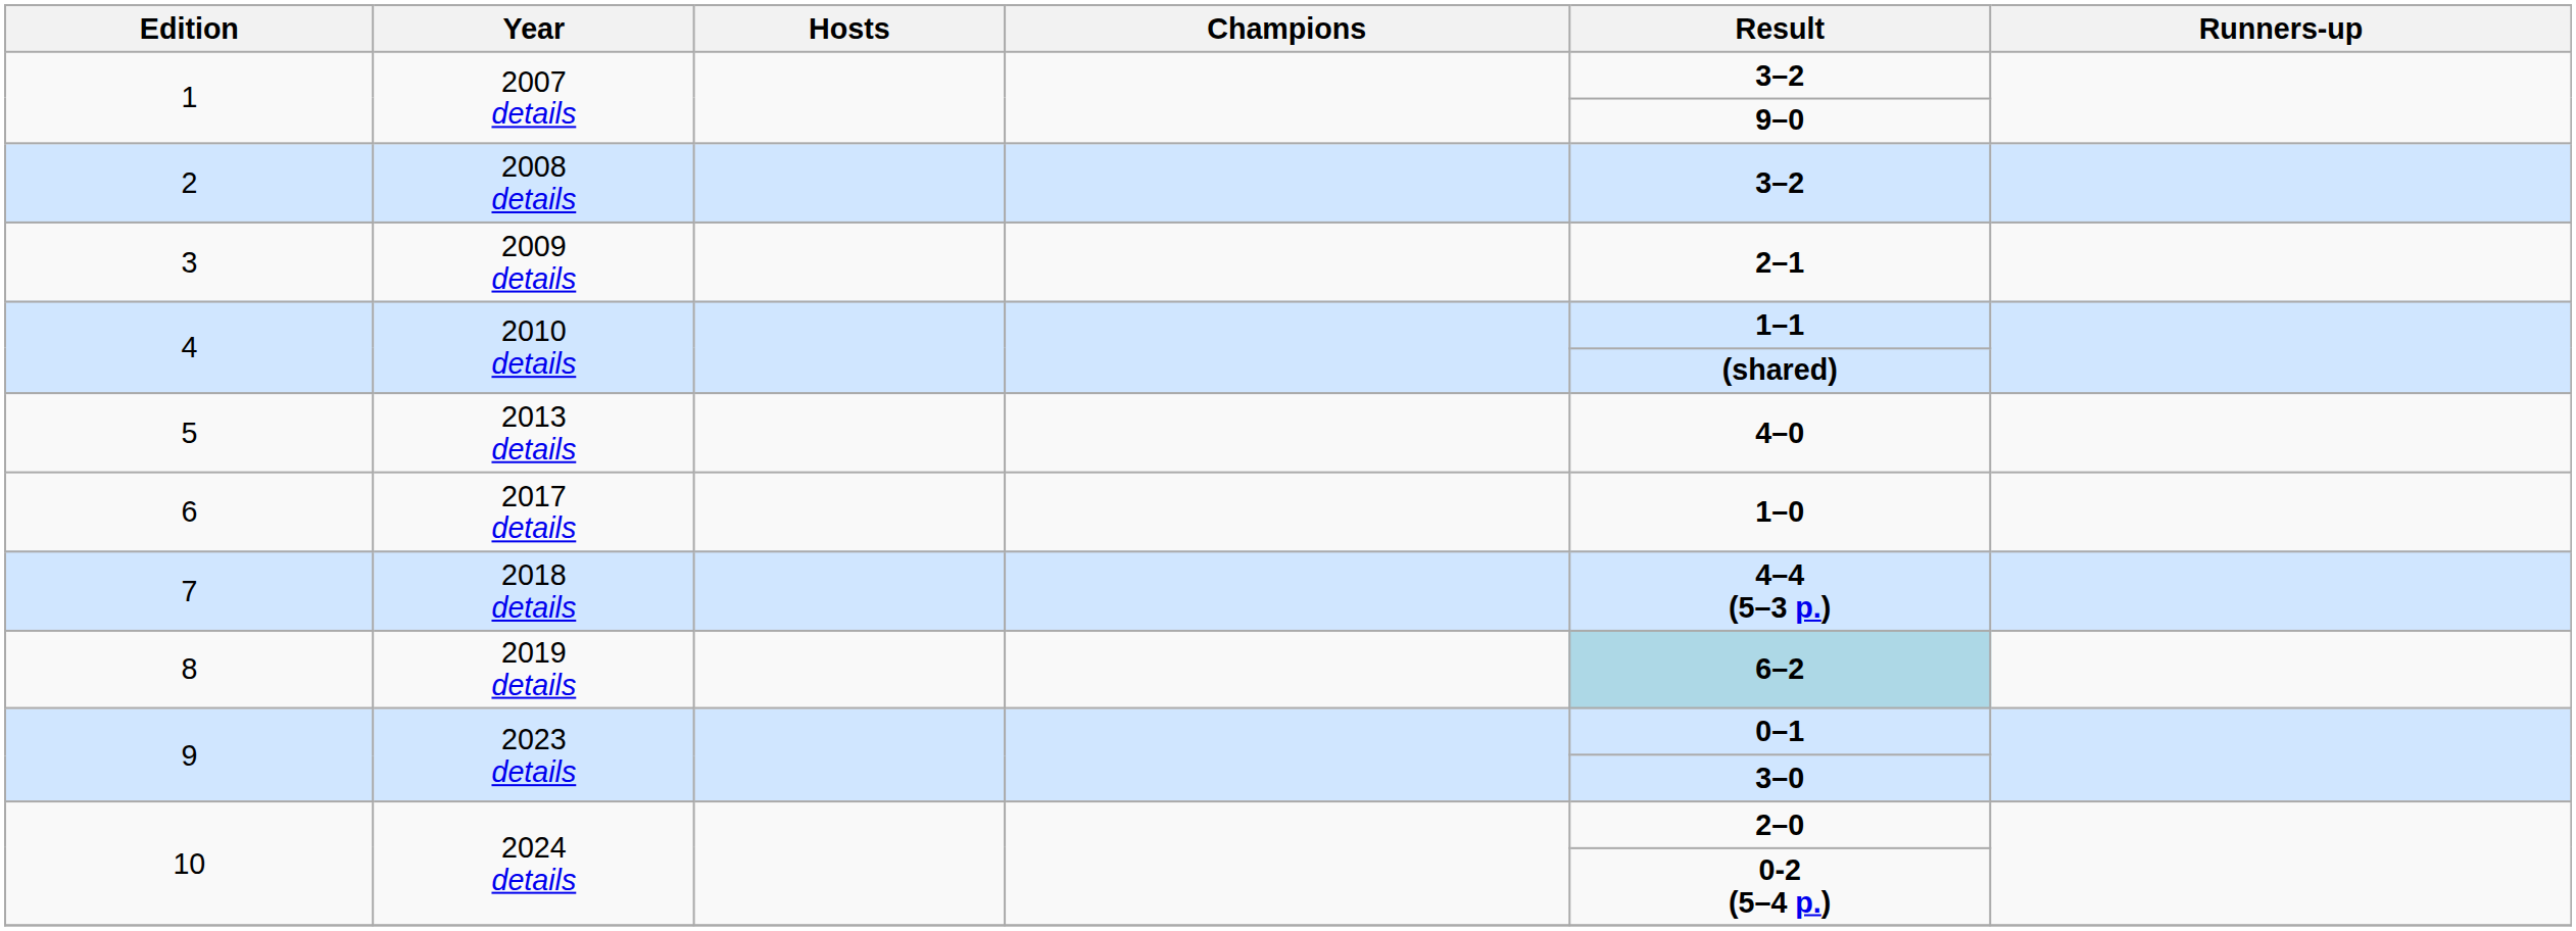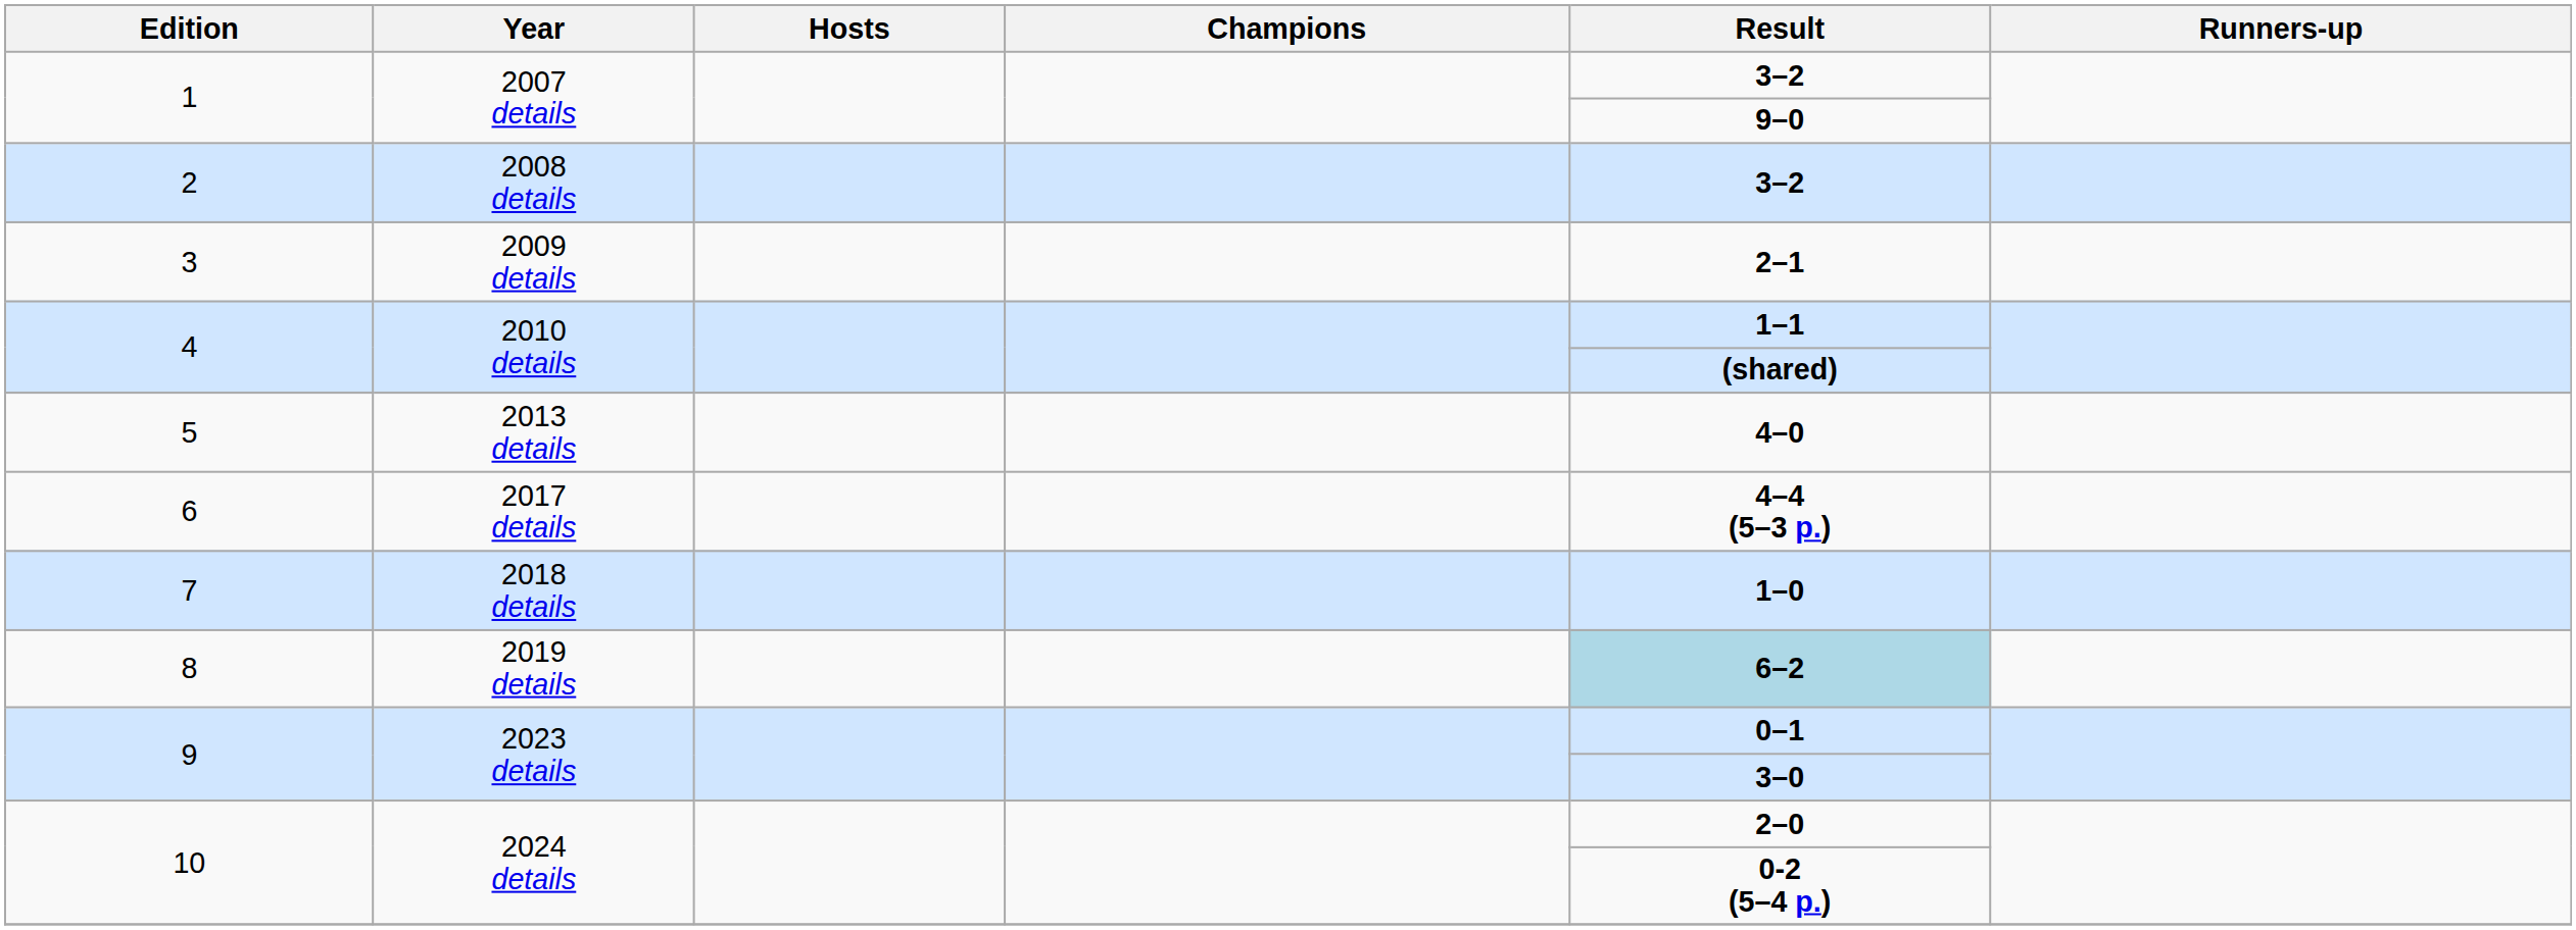 <table class="wikitable" style="font-size: 90%; text-align: center; width: 100%;">
 <tr>
 <th>Edition</th>
 <th>Year</th>
 <th>Hosts</th>
 <th>Champions</th>
 <th>Result</th>
 <th>Runners-up</th>
 </tr>
 <tr>
 <td rowspan=2>1</td>
 <td rowspan=2>2007<br><em><a href='#'>details</a></em></td>
 <td rowspan=2><br></td>
 <td rowspan=2><strong></strong></td>
 <td><strong>3–2</strong></td>
 <td rowspan=2></td>
 </tr>
 <tr>
 <td><strong>9–0</strong></td>
 </tr>
 <tr style=background:#D0E6FF>
 <td>2</td>
 <td>2008<br><em><a href='#'>details</a></em></td>
 <td></td>
 <td><strong></strong></td>
 <td><strong>3–2</strong></td>
 <td></td>
 </tr>
 <tr>
 <td>3</td>
 <td>2009<br><em><a href='#'>details</a></em></td>
 <td></td>
 <td><strong></strong></td>
 <td><strong>2–1</strong></td>
 <td></td>
 </tr>
 <tr style=background:#D0E6FF>
 <td rowspan=2>4</td>
 <td rowspan=2>2010<br><em><a href='#'>details</a></em></td>
 <td rowspan=2></td>
 <td rowspan=2><strong></strong></td>
 <td><strong>1–1</strong></td>
 <td rowspan=2><strong></strong></td>
 </tr>
 <tr>
 <td style=background:#D0E6FF><strong>(shared)</strong></td>
 </tr>
 <tr>
 <td>5</td>
 <td>2013<br><em><a href='#'>details</a></em></td>
 <td></td>
 <td><strong></strong></td>
 <td><strong>4–0</strong><br></td>
 <td></td>
 </tr>
 <tr>
 <td>6</td>
 <td>2017<br><em><a href='#'>details</a></em></td>
 <td></td>
 <td><strong></strong></td>
-<td><strong>1–0</strong><br></td>
+<td><strong>4–4</strong> <br> <strong>(5–3 <a href='#'>p.</a>)</strong><br></td>
 <td></td>
 </tr>
 <tr style=background:#D0E6FF>
 <td>7</td>
 <td>2018<br><em><a href='#'>details</a></em></td>
 <td></td>
 <td><strong></strong></td>
-<td><strong>4–4</strong> <br> <strong>(5–3 <a href='#'>p.</a>)</strong><br></td>
+<td><strong>1–0</strong><br></td>
 <td></td>
 </tr>
 <tr>
 <td>8</td>
 <td>2019<br><em><a href='#'>details</a></em></td>
 <td></td>
 <td><strong></strong></td>
 <td style="background: lightblue;"><strong>6–2</strong><br></td>
 <td></td>
 </tr>
 <tr style=background:#D0E6FF>
 <td rowspan=2>9</td>
 <td rowspan=2>2023<br><em><a href='#'>details</a></em></td>
 <td rowspan=2></td>
 <td rowspan=2><strong></strong></td>
 <td><strong>0–1</strong></td>
 <td rowspan=2></td>
 </tr>
 <tr>
 <td style=background:#D0E6FF><strong>3–0</strong></td>
 </tr>
 <tr>
 <td rowspan=2>10</td>
 <td rowspan=2>2024<br><em><a href='#'>details</a></em></td>
 <td rowspan=2></td>
 <td rowspan=2><strong></strong></td>
 <td><strong>2–0</strong></td>
 <td rowspan=2></td>
 </tr>
 <tr>
 <td><strong>0-2</strong> <br><strong>(5–4 <a href='#'>p.</a>)</strong><br></td>
 </tr>
 <tr>
 </tr>
 </table>
